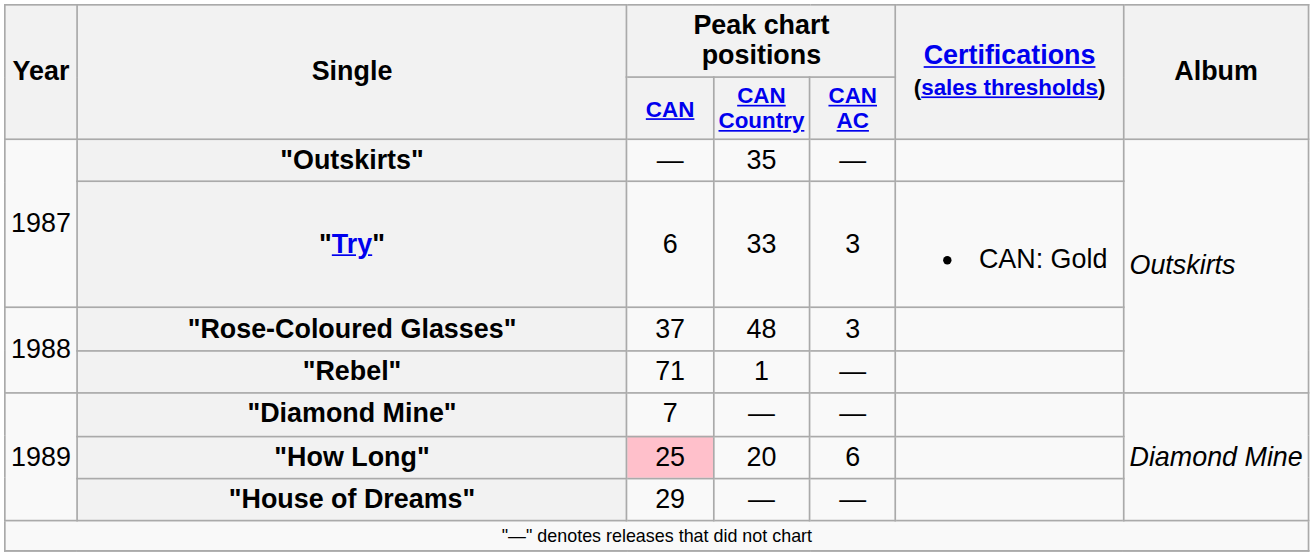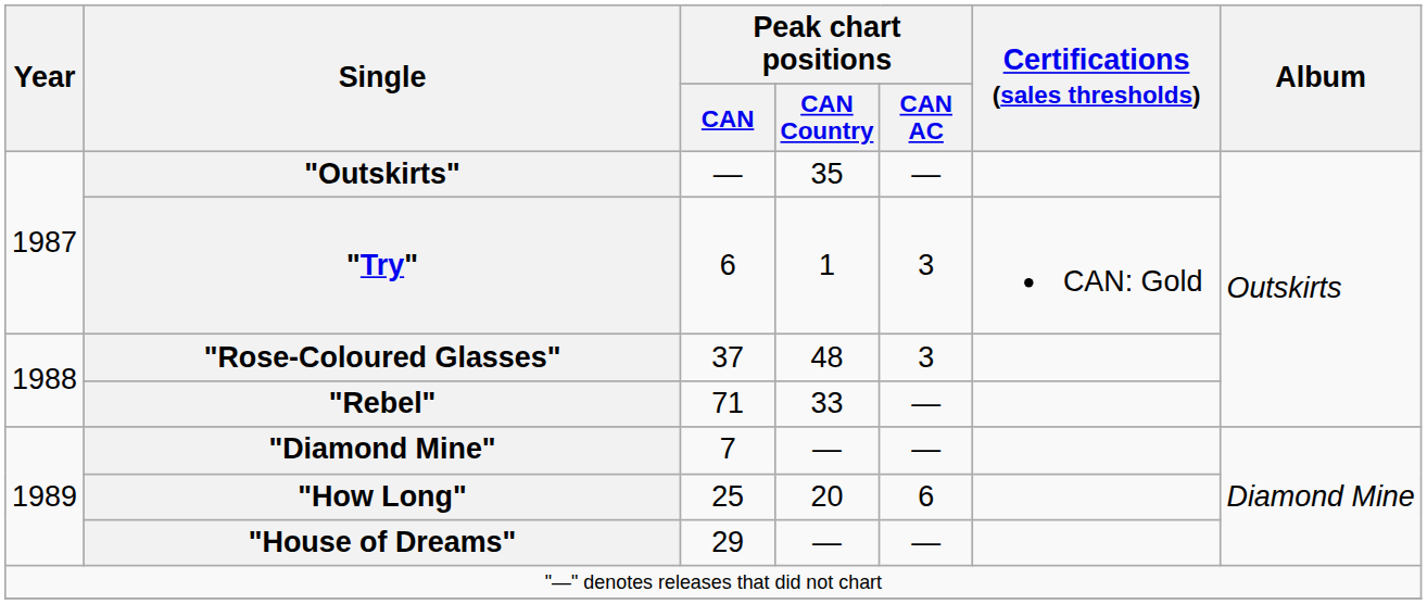 <table class="wikitable plainrowheaders" style="text-align:center;">
 <tr>
 <th rowspan="2">Year</th>
 <th rowspan="2" style="width:20em;">Single</th>
 <th colspan="3">Peak chart positions</th>
 <th rowspan="2" style="width:8em;"><a href='#'>Certifications</a><br><small>(<a href='#'>sales thresholds</a>)</small></th>
 <th rowspan="2">Album</th>
 </tr>
 <tr style="font-size:smaller;">
 <th width="45"><a href='#'>CAN</a></th>
 <th width="45"><a href='#'>CAN Country</a></th>
 <th width="45"><a href='#'>CAN AC</a></th>
 </tr>
 <tr>
 <td rowspan="2">1987</td>
 <th scope="row">"Outskirts"</th>
 <td>—</td>
 <td>35</td>
 <td>—</td>
 <td></td>
 <td align="left" rowspan="4"><em>Outskirts</em></td>
 </tr>
 <tr>
 <th scope="row">"<a href='#'>Try</a>"</th>
 <td>6</td>
-<td>33</td>
+<td>1</td>
 <td>3</td>
 <td><br><ul><li>CAN: Gold</li></ul></td>
 </tr>
 <tr>
 <td rowspan="2">1988</td>
 <th scope="row">"Rose-Coloured Glasses"</th>
 <td>37</td>
 <td>48</td>
 <td>3</td>
 <td></td>
 </tr>
 <tr>
 <th scope="row">"Rebel"</th>
 <td>71</td>
-<td>1</td>
+<td>33</td>
 <td>—</td>
 <td></td>
 </tr>
 <tr>
 <td rowspan="3">1989</td>
 <th scope="row">"Diamond Mine"</th>
 <td>7</td>
 <td>—</td>
 <td>—</td>
 <td></td>
 <td align="left" rowspan="3"><em>Diamond Mine</em></td>
 </tr>
 <tr>
 <th scope="row">"How Long"</th>
-<td style="background: pink;">25</td>
+<td>25</td>
 <td>20</td>
 <td>6</td>
 <td></td>
 </tr>
 <tr>
 <th scope="row">"House of Dreams"</th>
 <td>29</td>
 <td>—</td>
 <td>—</td>
 <td></td>
 </tr>
 <tr>
 <td colspan="7" style="font-size:8pt">"—" denotes releases that did not chart</td>
 </tr>
 <tr>
 </tr>
 </table>
